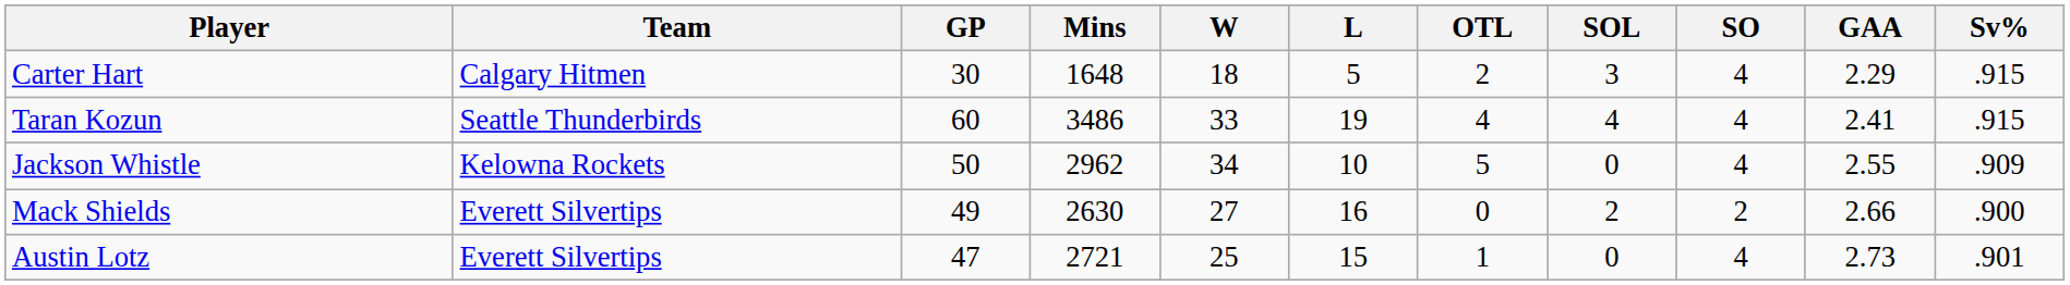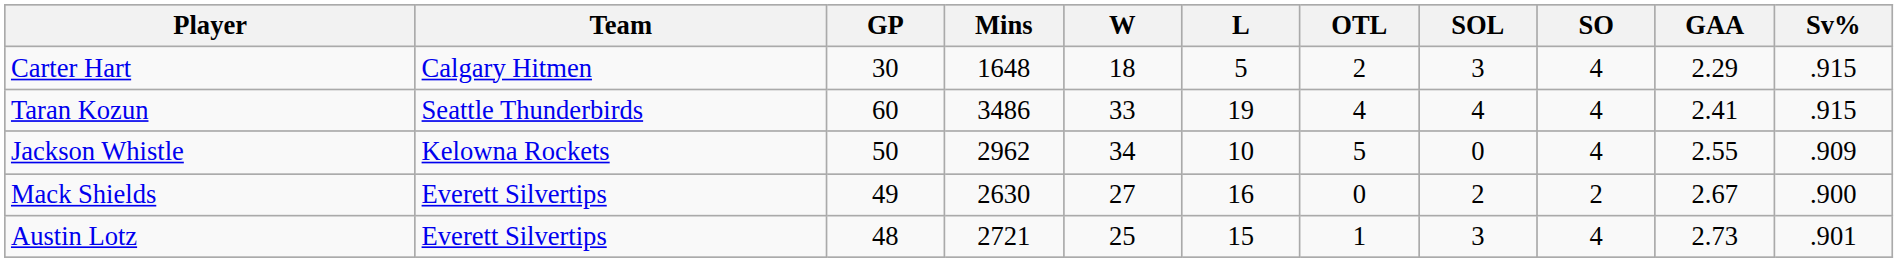 <table class="wikitable sortable" style="text-align: center">
 <tr>
 <td class="unsortable" align=center bgcolor=#F2F2F2 style="width: 15em"><strong>Player</strong></td>
 <th style="width: 15em">Team</th>
 <th style="width:  4em">GP</th>
 <th style="width:  4em">Mins</th>
 <th style="width:  4em">W</th>
 <th style="width:  4em">L</th>
 <th style="width:  4em">OTL</th>
 <th style="width:  4em">SOL</th>
 <th style="width:  4em">SO</th>
 <th style="width:  4em">GAA</th>
 <th style="width:  4em">Sv%</th>
 </tr>
 <tr>
 <td align=left><a href='#'>Carter Hart</a></td>
 <td align=left><a href='#'>Calgary Hitmen</a></td>
 <td>30</td>
 <td>1648</td>
 <td>18</td>
 <td>5</td>
 <td>2</td>
 <td>3</td>
 <td>4</td>
 <td>2.29</td>
 <td>.915</td>
 </tr>
 <tr>
 <td align=left><a href='#'>Taran Kozun</a></td>
 <td align=left><a href='#'>Seattle Thunderbirds</a></td>
 <td>60</td>
 <td>3486</td>
 <td>33</td>
 <td>19</td>
 <td>4</td>
 <td>4</td>
 <td>4</td>
 <td>2.41</td>
 <td>.915</td>
 </tr>
 <tr>
 <td align=left><a href='#'>Jackson Whistle</a></td>
 <td align=left><a href='#'>Kelowna Rockets</a></td>
 <td>50</td>
 <td>2962</td>
 <td>34</td>
 <td>10</td>
 <td>5</td>
 <td>0</td>
 <td>4</td>
 <td>2.55</td>
 <td>.909</td>
 </tr>
 <tr>
 <td align=left><a href='#'>Mack Shields</a></td>
 <td align=left><a href='#'>Everett Silvertips</a></td>
 <td>49</td>
 <td>2630</td>
 <td>27</td>
 <td>16</td>
 <td>0</td>
 <td>2</td>
 <td>2</td>
-<td>2.66</td>
+<td>2.67</td>
 <td>.900</td>
 </tr>
 <tr>
 <td align=left><a href='#'>Austin Lotz</a></td>
 <td align=left><a href='#'>Everett Silvertips</a></td>
-<td>47</td>
+<td>48</td>
 <td>2721</td>
 <td>25</td>
 <td>15</td>
 <td>1</td>
-<td>0</td>
+<td>3</td>
 <td>4</td>
 <td>2.73</td>
 <td>.901</td>
 </tr>
 </table>
